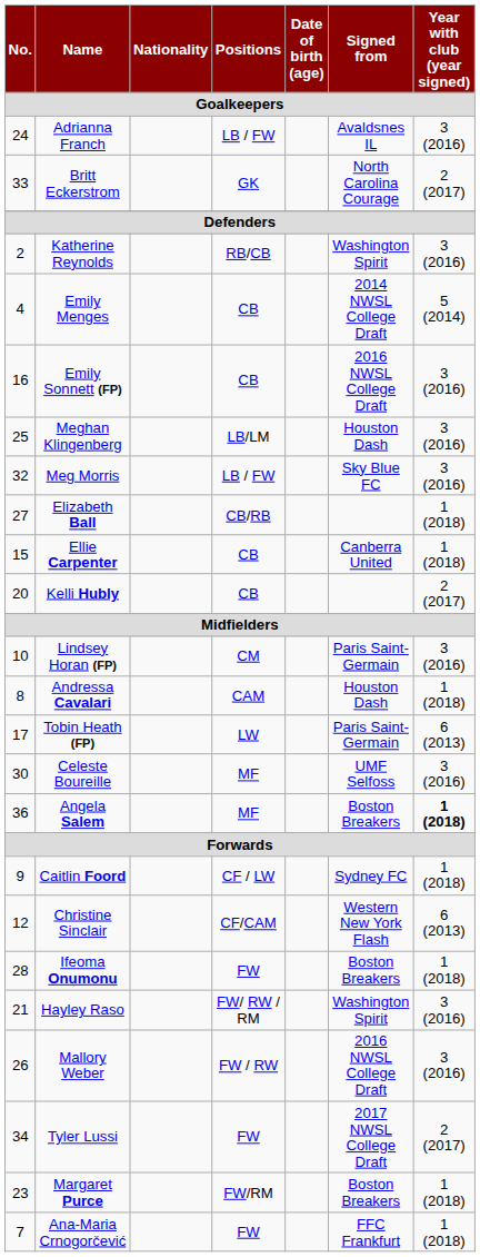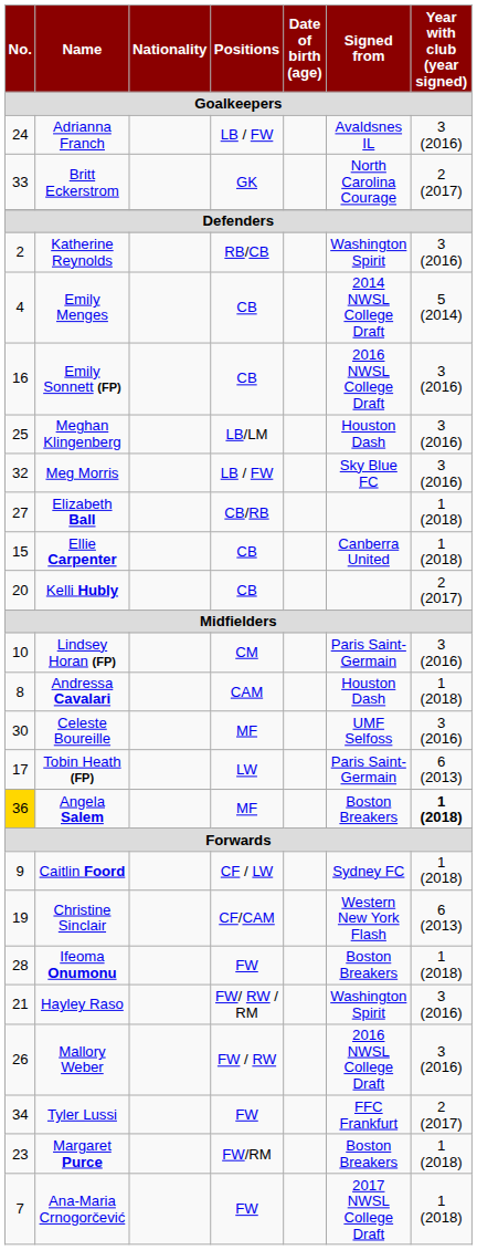 <table class="wikitable sortable" style="text-align:center; font-size:85%; width:70%;">
 <tr>
 <th style="background:#8B0000; color:white; text-align:center;">No.</th>
 <th style="background:#8B0000; color:white; text-align:center;">Name</th>
 <th style="background:#8B0000; color:white; text-align:center;">Nationality</th>
 <th style="background:#8B0000; color:white; text-align:center;">Positions</th>
 <th style="background:#8B0000; color:white; text-align:center;">Date of birth (age)</th>
 <th style="background:#8B0000; color:white; text-align:center;">Signed from</th>
 <th style="background:#8B0000; color:white; text-align:center;">Year with club (year signed)</th>
 </tr>
 <tr>
 <th colspan="7" style="background:#dcdcdc; text-align:center">Goalkeepers</th>
 </tr>
 <tr>
 <td>24</td>
 <td><a href='#'>Adrianna Franch</a></td>
 <td></td>
 <td><a href='#'>LB</a> / <a href='#'>FW</a></td>
 <td></td>
 <td> <a href='#'>Avaldsnes IL</a></td>
 <td>3 (2016)</td>
 </tr>
 <tr>
 <td>33</td>
 <td><a href='#'>Britt Eckerstrom</a></td>
 <td></td>
 <td><a href='#'>GK</a></td>
 <td></td>
 <td> <a href='#'>North Carolina Courage</a></td>
 <td>2 (2017)</td>
 </tr>
 <tr>
 </tr>
 <tr>
 <th colspan="7" style="background:#dcdcdc; text-align:center">Defenders</th>
 </tr>
 <tr>
 <td>2</td>
 <td><a href='#'>Katherine Reynolds</a></td>
 <td></td>
 <td><a href='#'>RB</a>/<a href='#'>CB</a></td>
 <td></td>
 <td> <a href='#'>Washington Spirit</a></td>
 <td>3 (2016)</td>
 </tr>
 <tr>
 <td>4</td>
 <td><a href='#'>Emily Menges</a></td>
 <td></td>
 <td><a href='#'>CB</a></td>
 <td></td>
 <td><a href='#'>2014 NWSL College Draft</a></td>
 <td>5 (2014)</td>
 </tr>
 <tr>
 <td>16</td>
 <td><a href='#'>Emily Sonnett</a> <small><strong>(FP)</strong></small></td>
 <td></td>
 <td><a href='#'>CB</a></td>
 <td></td>
 <td><a href='#'>2016 NWSL College Draft</a></td>
 <td>3 (2016)</td>
 </tr>
 <tr>
 <td>25</td>
 <td><a href='#'>Meghan Klingenberg</a></td>
 <td></td>
 <td><a href='#'>LB</a>/LM</td>
 <td></td>
 <td> <a href='#'>Houston Dash</a></td>
 <td>3 (2016)</td>
 </tr>
 <tr>
 <td>32</td>
 <td><a href='#'>Meg Morris</a></td>
 <td></td>
 <td><a href='#'>LB</a> / <a href='#'>FW</a></td>
 <td></td>
 <td> <a href='#'>Sky Blue FC</a></td>
 <td>3 (2016)</td>
 </tr>
 <tr>
 <td>27</td>
 <td><a href='#'>Elizabeth <strong>Ball</strong></a></td>
 <td></td>
 <td><a href='#'>CB</a>/<a href='#'>RB</a></td>
 <td></td>
 <td></td>
 <td>1 (2018)</td>
 </tr>
 <tr>
 <td>15</td>
 <td><a href='#'>Ellie <strong>Carpenter</strong></a></td>
 <td></td>
 <td><a href='#'>CB</a></td>
 <td></td>
 <td> <a href='#'>Canberra United</a></td>
 <td>1 (2018)</td>
 </tr>
 <tr>
 <td>20</td>
 <td><a href='#'>Kelli <strong>Hubly</strong></a></td>
 <td></td>
 <td><a href='#'>CB</a></td>
 <td></td>
 <td></td>
 <td>2 (2017)</td>
 </tr>
 <tr>
 <th colspan="7" style="background:#dcdcdc; text-align:center">Midfielders</th>
 </tr>
 <tr>
 <td>10</td>
 <td><a href='#'>Lindsey Horan</a> <small><strong>(FP)</strong></small></td>
 <td></td>
 <td><a href='#'>CM</a></td>
 <td></td>
 <td> <a href='#'>Paris Saint-Germain</a></td>
 <td>3 (2016)</td>
 </tr>
 <tr>
 <td>8</td>
 <td><a href='#'>Andressa <strong>Cavalari</strong></a></td>
 <td></td>
 <td><a href='#'>CAM</a></td>
 <td></td>
 <td> <a href='#'>Houston Dash</a></td>
 <td>1 (2018)</td>
 </tr>
 <tr>
+<td>30</td>
+<td><a href='#'>Celeste Boureille</a></td>
+<td></td>
+<td><a href='#'>MF</a></td>
+<td></td>
+<td> <a href='#'>UMF Selfoss</a></td>
+<td>3 (2016)</td>
+</tr>
+<tr>
 <td>17</td>
 <td><a href='#'>Tobin Heath</a> <small><strong>(FP)</strong></small></td>
 <td></td>
 <td><a href='#'>LW</a></td>
 <td></td>
 <td> <a href='#'>Paris Saint-Germain</a></td>
 <td>6 (2013)</td>
 </tr>
 <tr>
-<td>30</td>
-<td><a href='#'>Celeste Boureille</a></td>
-<td></td>
-<td><a href='#'>MF</a></td>
-<td></td>
-<td> <a href='#'>UMF Selfoss</a></td>
-<td>3 (2016)</td>
-</tr>
-<tr>
-<td>36</td>
+<td style="background: gold;">36</td>
 <td><a href='#'>Angela <strong>Salem</strong></a></td>
 <td></td>
 <td><a href='#'>MF</a></td>
 <td></td>
 <td> <a href='#'>Boston Breakers</a></td>
 <td><strong>1 (2018)</strong></td>
 </tr>
 <tr>
 <th colspan="7" style="background:#dcdcdc; text-align:center">Forwards</th>
 </tr>
 <tr>
 <td>9</td>
 <td><a href='#'>Caitlin <strong>Foord</strong></a></td>
 <td></td>
 <td><a href='#'>CF</a> / <a href='#'>LW</a></td>
 <td></td>
 <td> <a href='#'>Sydney FC</a></td>
 <td>1 (2018)</td>
 </tr>
 <tr>
-<td>12</td>
+<td>19</td>
 <td><a href='#'>Christine Sinclair</a></td>
 <td></td>
 <td><a href='#'>CF</a>/<a href='#'>CAM</a></td>
 <td></td>
 <td> <a href='#'>Western New York Flash</a></td>
 <td>6 (2013)</td>
 </tr>
 <tr>
 <td>28</td>
 <td><a href='#'>Ifeoma <strong>Onumonu</strong></a></td>
 <td></td>
 <td><a href='#'>FW</a></td>
 <td></td>
 <td> <a href='#'>Boston Breakers</a></td>
 <td>1 (2018)</td>
 </tr>
 <tr>
 <td>21</td>
 <td><a href='#'>Hayley Raso</a></td>
 <td></td>
 <td><a href='#'>FW</a>/ <a href='#'>RW</a> / RM</td>
 <td></td>
 <td> <a href='#'>Washington Spirit</a></td>
 <td>3 (2016)</td>
 </tr>
 <tr>
 <td>26</td>
 <td><a href='#'>Mallory Weber</a></td>
 <td></td>
 <td><a href='#'>FW</a> / <a href='#'>RW</a></td>
 <td></td>
 <td><a href='#'>2016 NWSL College Draft</a></td>
 <td>3 (2016)</td>
 </tr>
 <tr>
 <td>34</td>
 <td><a href='#'>Tyler Lussi</a></td>
 <td></td>
 <td><a href='#'>FW</a></td>
 <td></td>
-<td><a href='#'>2017 NWSL College Draft</a></td>
+<td><a href='#'>FFC Frankfurt</a></td>
 <td>2 (2017)</td>
 </tr>
 <tr>
 <td>23</td>
 <td><a href='#'>Margaret <strong>Purce</strong></a></td>
 <td></td>
 <td><a href='#'>FW</a>/RM</td>
 <td></td>
 <td> <a href='#'>Boston Breakers</a></td>
 <td>1 (2018)</td>
 </tr>
 <tr>
 <td>7</td>
 <td><a href='#'>Ana-Maria Crnogorčević</a></td>
 <td></td>
 <td><a href='#'>FW</a></td>
 <td></td>
-<td><a href='#'>FFC Frankfurt</a></td>
+<td><a href='#'>2017 NWSL College Draft</a></td>
 <td>1 (2018)</td>
 </tr>
 </table>
